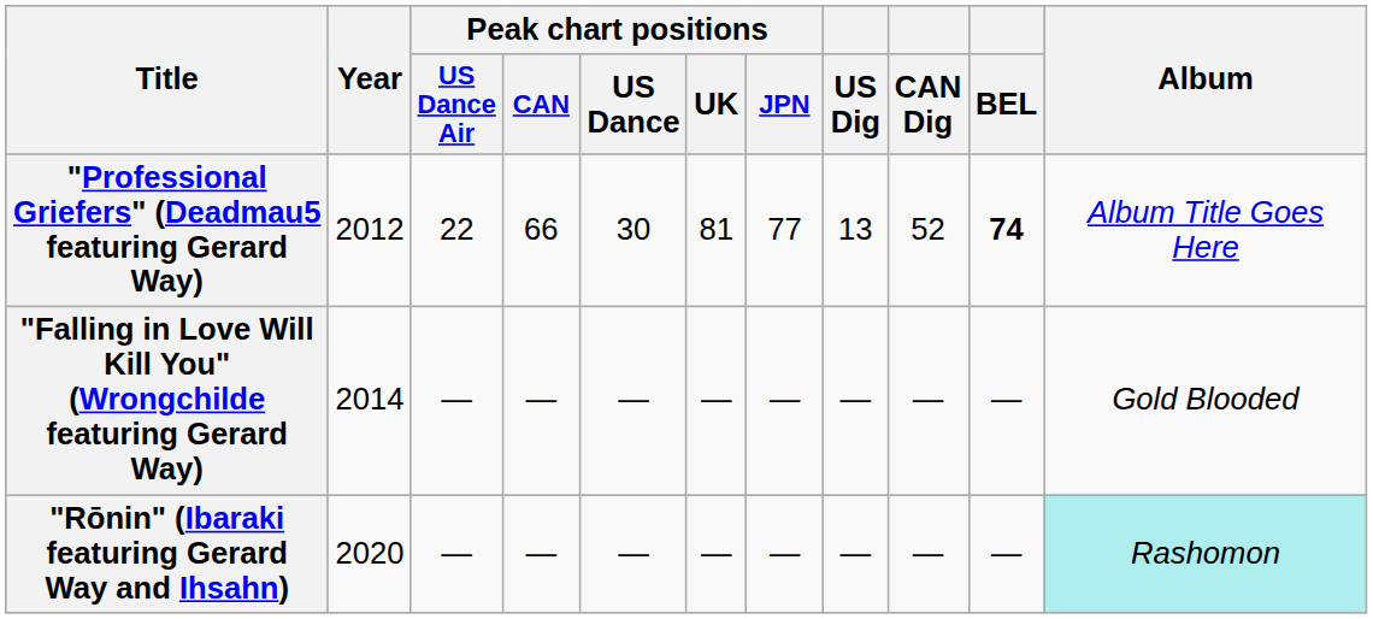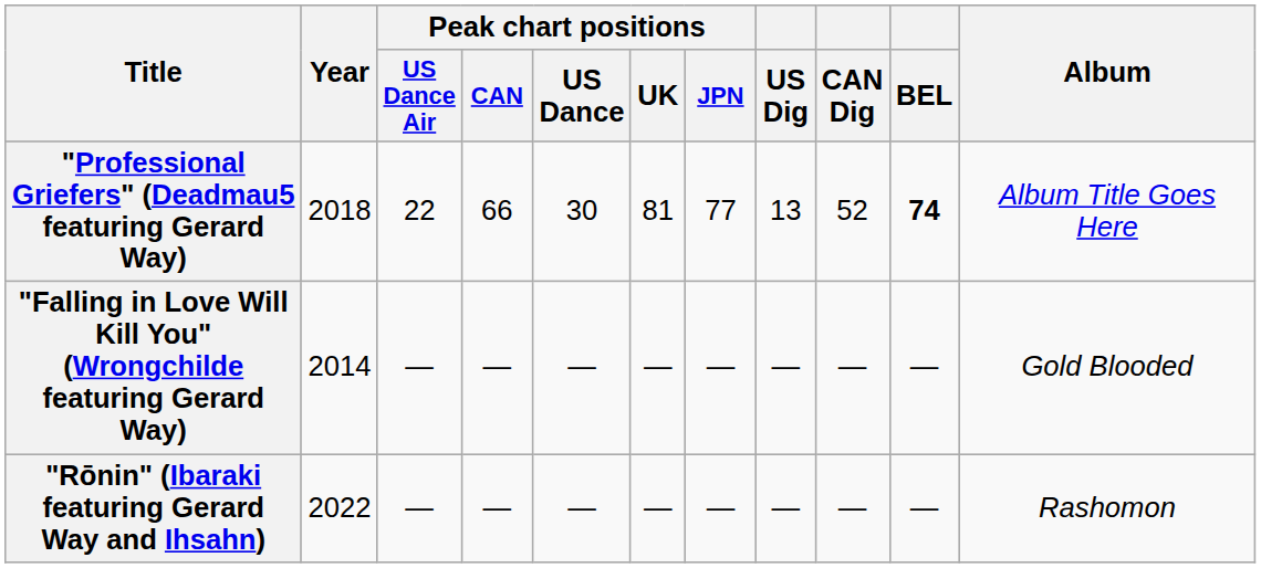 <table class="wikitable plainrowheaders" style="text-align: center;" border="1">
 <tr>
 <th scope="col" rowspan="2" style="width:10em;">Title</th>
 <th scope="col" rowspan="2" style="width:1em;">Year</th>
 <th colspan="5" scope="col">Peak chart positions</th>
 <th></th>
 <th></th>
 <th></th>
 <th scope="col" rowspan="2" style="width:10em;">Album</th>
 </tr>
 <tr>
 <th scope="col" style="width:2.5em;font-size:85%;"><a href='#'>US<br>Dance Air</a><br></th>
 <th scope="col" style="width:2.5em;font-size:85%;"><a href='#'>CAN</a><br></th>
 <th>US<br>Dance</th>
 <th>UK</th>
 <th scope="col" style="width:2.5em;font-size:85%;"><a href='#'>JPN</a><br></th>
 <th>US<br>Dig</th>
 <th>CAN<br>Dig</th>
 <th>BEL</th>
 </tr>
 <tr>
 <th scope="row">"<a href='#'>Professional Griefers</a>" (<a href='#'>Deadmau5</a> featuring Gerard Way)</th>
-<td rowspan="1">2012</td>
+<td rowspan="1">2018</td>
 <td>22</td>
 <td>66</td>
 <td>30</td>
 <td>81</td>
 <td>77</td>
 <td>13</td>
 <td>52</td>
 <td><strong>74</strong></td>
 <td rowspan="1"><em><a href='#'>Album Title Goes Here</a></em></td>
 </tr>
 <tr>
 <th scope="row">"Falling in Love Will Kill You" (<a href='#'>Wrongchilde</a> featuring Gerard Way)</th>
 <td rowspan="1">2014</td>
 <td>—</td>
 <td>—</td>
 <td>—</td>
 <td>—</td>
 <td>—</td>
 <td>—</td>
 <td>—</td>
 <td>—</td>
 <td rowspan="1"><em>Gold Blooded</em></td>
 </tr>
 <tr>
 <th scope="row">"Rōnin" (<a href='#'>Ibaraki</a> featuring Gerard Way and <a href='#'>Ihsahn</a>)</th>
-<td rowspan="1">2020</td>
+<td rowspan="1">2022</td>
 <td>—</td>
 <td>—</td>
 <td>—</td>
 <td>—</td>
 <td>—</td>
 <td>—</td>
 <td>—</td>
 <td>—</td>
-<td style="background: paleturquoise;"><em>Rashomon</em></td>
+<td><em>Rashomon</em></td>
 </tr>
 </table>
